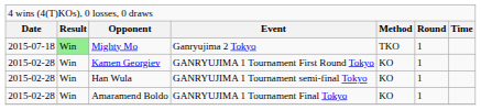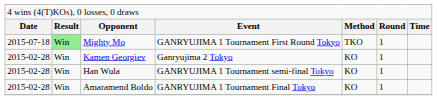 <table class="wikitable" style="margin:0.5em auto; font-size:85%">
 <tr>
 <td style="text-align: left" colspan=8>4 wins (4(T)KOs), 0 losses, 0 draws</td>
 </tr>
 <tr>
 <th align="center" style="border-style: none none solid solid;"><strong>Date</strong></th>
 <th align="center" style="border-style: none none solid solid;"><strong>Result</strong></th>
 <th align="center" style="border-style: none none solid solid;"><strong>Opponent</strong></th>
 <th align="center" style="border-style: none none solid solid;"><strong>Event</strong></th>
 <th align="center" style="border-style: none none solid solid;"><strong>Method</strong></th>
 <th align="center" style="border-style: none none solid solid;"><strong>Round</strong></th>
 <th align="center" style="border-style: none none solid solid;"><strong>Time</strong></th>
 </tr>
 <tr>
 <td>2015-07-18</td>
 <td style="background: lightgreen;"> Win</td>
 <td> <a href='#'>Mighty Mo</a></td>
-<td>Ganryujima 2 <a href='#'>Tokyo</a></td>
+<td>GANRYUJIMA 1 Tournament First Round <a href='#'>Tokyo</a></td>
 <td>TKO</td>
 <td>1</td>
 <td></td>
 </tr>
 <tr>
 <td>2015-02-28</td>
 <td>Win</td>
 <td> <a href='#'>Kamen Georgiev</a></td>
-<td>GANRYUJIMA 1 Tournament First Round <a href='#'>Tokyo</a></td>
+<td>Ganryujima 2 <a href='#'>Tokyo</a></td>
 <td>KO</td>
 <td>1</td>
 <td></td>
 </tr>
 <tr>
 <td>2015-02-28</td>
 <td>Win</td>
 <td> Han Wula</td>
 <td>GANRYUJIMA 1 Tournament semi-final <a href='#'>Tokyo</a></td>
 <td>KO</td>
 <td>1</td>
 <td></td>
 </tr>
 <tr>
 <td>2015-02-28</td>
 <td>Win</td>
 <td> Amaramend Boldo</td>
 <td>GANRYUJIMA 1 Tournament Final <a href='#'>Tokyo</a></td>
 <td>KO</td>
 <td>1</td>
 <td></td>
 </tr>
 <tr>
 </tr>
 </table>
